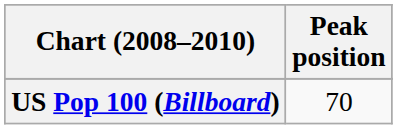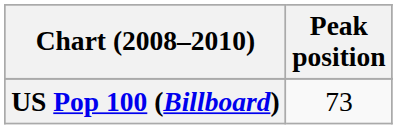 <table class="wikitable sortable plainrowheaders" style="text-align:center">
 <tr>
 <th>Chart (2008–2010)</th>
 <th>Peak<br>position</th>
 </tr>
 <tr>
 </tr>
 <tr>
 </tr>
 <tr>
 </tr>
 <tr>
 </tr>
 <tr>
 </tr>
 <tr>
 <th scope="row">US <a href='#'>Pop 100</a> (<a href='#'><em>Billboard</em></a>)</th>
-<td>70</td>
+<td>73</td>
 </tr>
 </table>
